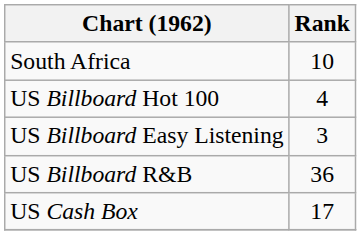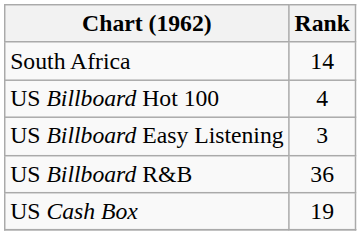 <table class="wikitable sortable">
 <tr>
 <th>Chart (1962)</th>
 <th style="text-align:center;">Rank</th>
 </tr>
 <tr>
 <td>South Africa</td>
-<td align="center">10</td>
+<td align="center">14</td>
 </tr>
 <tr>
 <td>US <em>Billboard</em> Hot 100</td>
 <td style="text-align:center;">4</td>
 </tr>
 <tr>
 <td>US <em>Billboard</em> Easy Listening</td>
 <td style="text-align:center;">3</td>
 </tr>
 <tr>
 <td>US <em>Billboard</em> R&B</td>
 <td style="text-align:center;">36</td>
 </tr>
 <tr>
 <td>US <em>Cash Box</em></td>
-<td style="text-align:center;">17</td>
+<td style="text-align:center;">19</td>
 </tr>
 <tr>
 </tr>
 </table>
